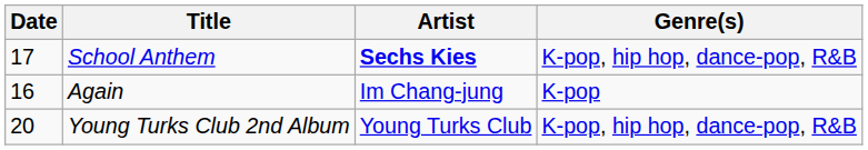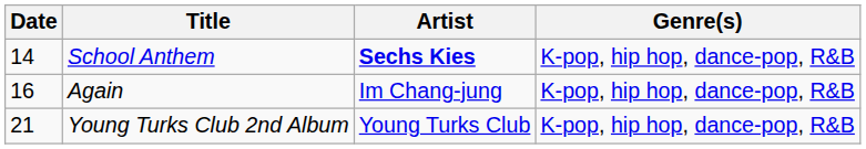 <table class="wikitable" style="text-align: left;">
 <tr>
 <th>Date</th>
 <th>Title</th>
 <th>Artist</th>
 <th>Genre(s)</th>
 </tr>
 <tr>
-<td>17</td>
+<td>14</td>
 <td><em><a href='#'>School Anthem</a></em></td>
 <td><strong><a href='#'>Sechs Kies</a></strong></td>
 <td><a href='#'>K-pop</a>, <a href='#'>hip hop</a>, <a href='#'>dance-pop</a>, <a href='#'>R&B</a></td>
 </tr>
 <tr>
 <td>16</td>
 <td><em>Again</em></td>
 <td><a href='#'>Im Chang-jung</a></td>
-<td><a href='#'>K-pop</a></td>
+<td><a href='#'>K-pop</a>, <a href='#'>hip hop</a>, <a href='#'>dance-pop</a>, <a href='#'>R&B</a></td>
 </tr>
 <tr>
-<td>20</td>
+<td>21</td>
 <td><em>Young Turks Club 2nd Album</em></td>
 <td><a href='#'>Young Turks Club</a></td>
 <td><a href='#'>K-pop</a>, <a href='#'>hip hop</a>, <a href='#'>dance-pop</a>, <a href='#'>R&B</a></td>
 </tr>
 </table>
